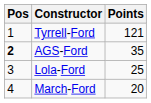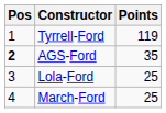 <table class="wikitable" style="font-size: 95%;">
 <tr>
 <th>Pos</th>
 <th>Constructor</th>
 <th>Points</th>
 </tr>
 <tr>
 <td>1</td>
 <td> <a href='#'>Tyrrell</a>-<a href='#'>Ford</a></td>
-<td align="right">121</td>
+<td align="right">119</td>
 </tr>
 <tr>
 <td><strong>2</strong></td>
 <td> <a href='#'>AGS</a>-<a href='#'>Ford</a></td>
 <td align="right">35</td>
 </tr>
 <tr>
 <td>3</td>
 <td> <a href='#'>Lola</a>-<a href='#'>Ford</a></td>
 <td align="right">25</td>
 </tr>
 <tr>
 <td>4</td>
 <td> <a href='#'>March</a>-<a href='#'>Ford</a></td>
-<td align="right">20</td>
+<td align="right">25</td>
 </tr>
 </table>
